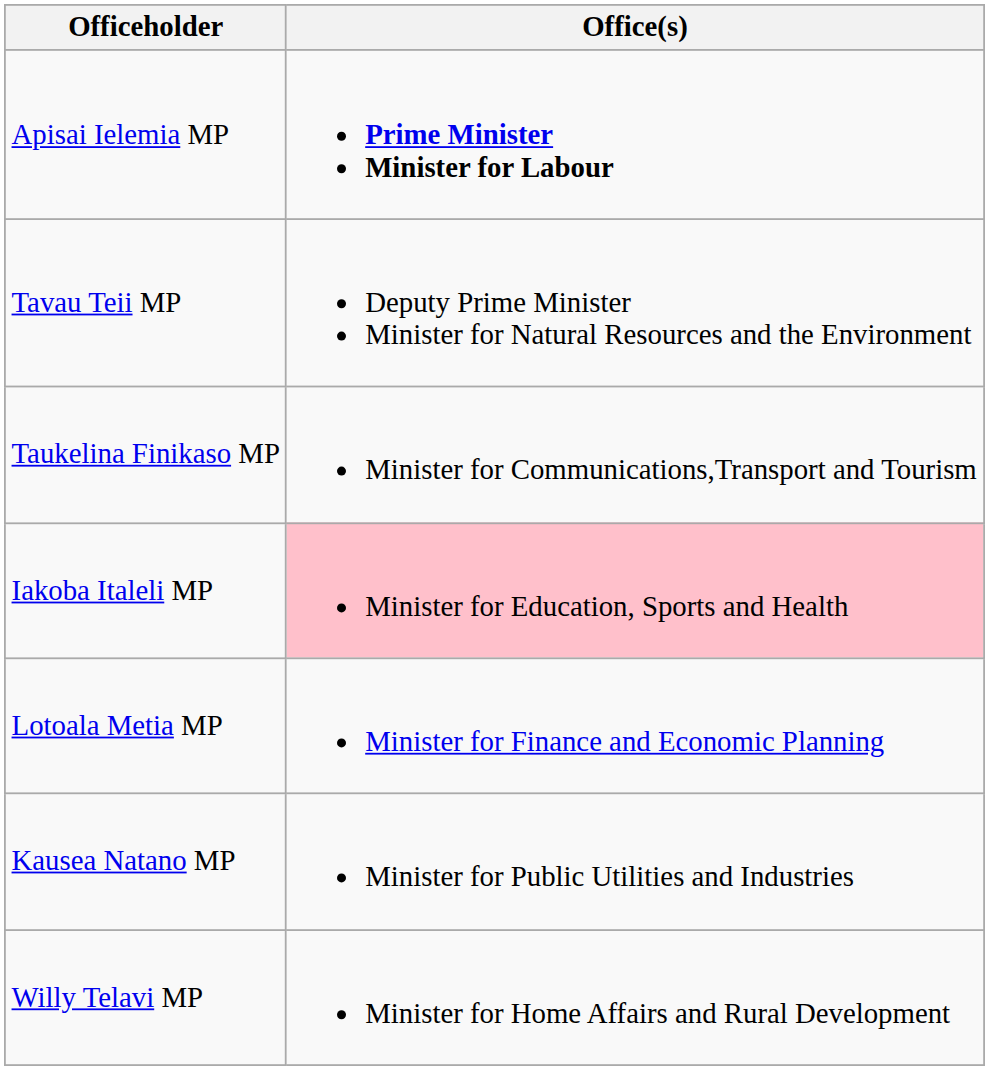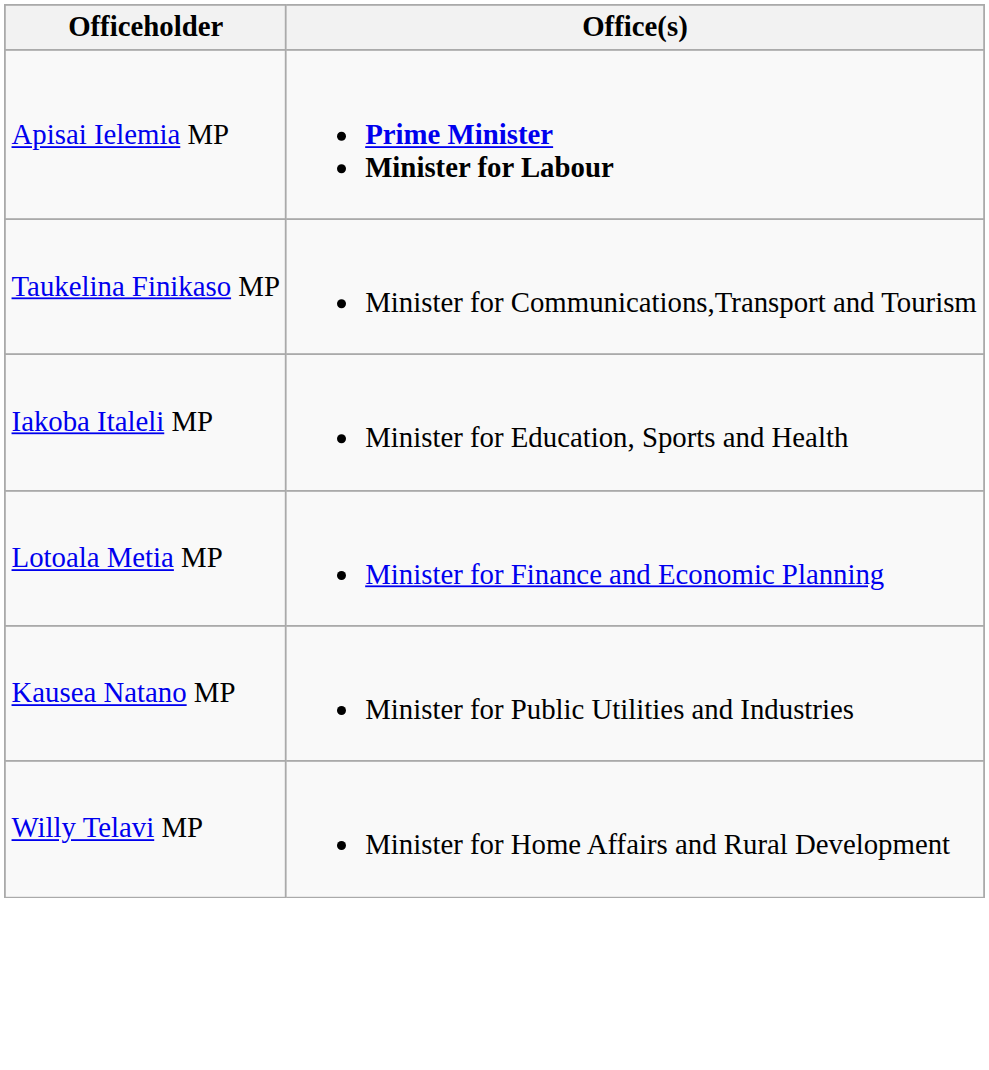 <table class="wikitable">
 <tr>
 <th>Officeholder</th>
 <th>Office(s)</th>
 </tr>
 <tr>
 <td><a href='#'>Apisai Ielemia</a> MP</td>
 <td><strong><br><ul><li><a href='#'>Prime Minister</a></li><li>Minister for Labour</li></ul></strong></td>
 </tr>
 <tr>
-<td><a href='#'>Tavau Teii</a> MP</td>
-<td><br><ul><li>Deputy Prime Minister</li><li>Minister for Natural Resources and the Environment</li></ul></td>
-</tr>
-<tr>
 <td><a href='#'>Taukelina Finikaso</a> MP</td>
 <td><br><ul><li>Minister for Communications,Transport and Tourism</li></ul></td>
 </tr>
 <tr>
 <td><a href='#'>Iakoba Italeli</a> MP</td>
-<td style="background: pink;"><br><ul><li>Minister for Education, Sports and Health</li></ul></td>
+<td><br><ul><li>Minister for Education, Sports and Health</li></ul></td>
 </tr>
 <tr>
 <td><a href='#'>Lotoala Metia</a> MP</td>
 <td><br><ul><li><a href='#'>Minister for Finance and Economic Planning</a></li></ul></td>
 </tr>
 <tr>
 <td><a href='#'>Kausea Natano</a> MP</td>
 <td><br><ul><li>Minister for Public Utilities and Industries</li></ul></td>
 </tr>
 <tr>
 <td><a href='#'>Willy Telavi</a> MP</td>
 <td><br><ul><li>Minister for Home Affairs and Rural Development</li></ul></td>
 </tr>
 </table>
